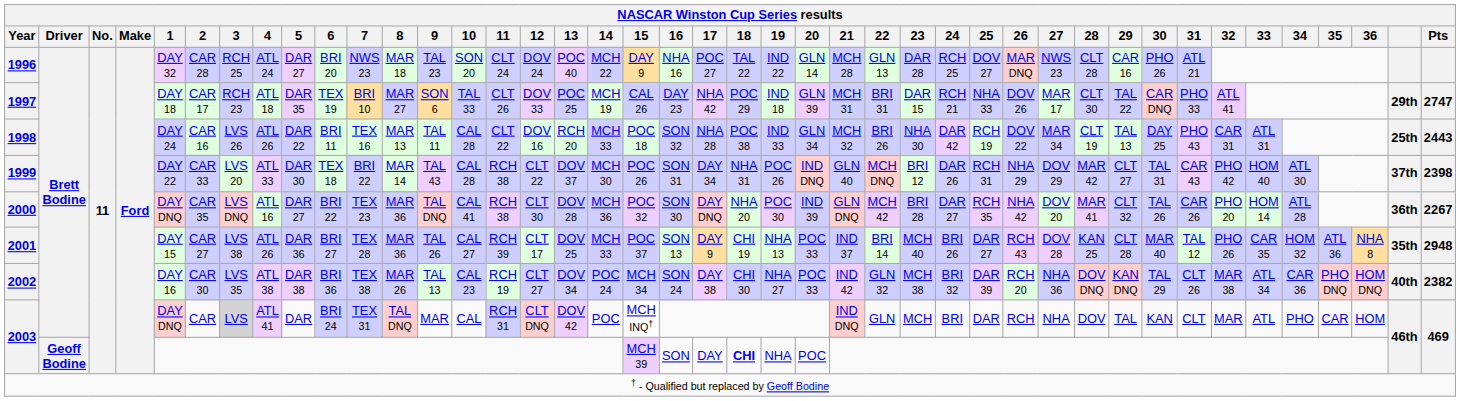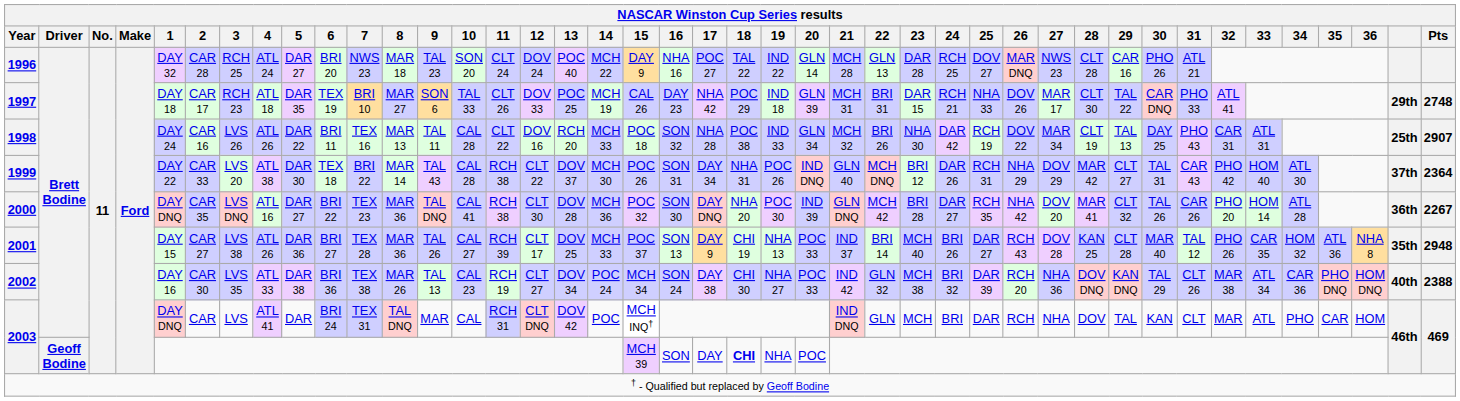 <table class="wikitable" style="text-align:center; font-size:75%">
 <tr>
 <th colspan=43><a href='#'>NASCAR Winston Cup Series</a> results</th>
 </tr>
 <tr>
 <th>Year</th>
 <th>Driver</th>
 <th>No.</th>
 <th>Make</th>
 <th>1</th>
 <th>2</th>
 <th>3</th>
 <th>4</th>
 <th>5</th>
 <th>6</th>
 <th>7</th>
 <th>8</th>
 <th>9</th>
 <th>10</th>
 <th>11</th>
 <th>12</th>
 <th>13</th>
 <th>14</th>
 <th>15</th>
 <th>16</th>
 <th>17</th>
 <th>18</th>
 <th>19</th>
 <th>20</th>
 <th>21</th>
 <th>22</th>
 <th>23</th>
 <th>24</th>
 <th>25</th>
 <th>26</th>
 <th>27</th>
 <th>28</th>
 <th>29</th>
 <th>30</th>
 <th>31</th>
 <th>32</th>
 <th>33</th>
 <th>34</th>
 <th>35</th>
 <th>36</th>
 <th></th>
 <th>Pts</th>
 </tr>
 <tr>
 <th><a href='#'>1996</a></th>
 <th rowspan=8><a href='#'>Brett Bodine</a></th>
 <th rowspan=9>11</th>
 <th rowspan=9><a href='#'>Ford</a></th>
 <td style="background:#EFCFFF;"><a href='#'>DAY</a><br><small>32</small></td>
 <td style="background:#CFCFFF;"><a href='#'>CAR</a><br><small>28</small></td>
 <td style="background:#CFCFFF;"><a href='#'>RCH</a><br><small>25</small></td>
 <td style="background:#CFCFFF;"><a href='#'>ATL</a><br><small>24</small></td>
 <td style="background:#EFCFFF;"><a href='#'>DAR</a><br><small>27</small></td>
 <td style="background:#DFFFDF;"><a href='#'>BRI</a><br><small>20</small></td>
 <td style="background:#CFCFFF;"><a href='#'>NWS</a><br><small>23</small></td>
 <td style="background:#DFFFDF;"><a href='#'>MAR</a><br><small>18</small></td>
 <td style="background:#CFCFFF;"><a href='#'>TAL</a><br><small>23</small></td>
 <td style="background:#DFFFDF;"><a href='#'>SON</a><br><small>20</small></td>
 <td style="background:#CFCFFF;"><a href='#'>CLT</a><br><small>24</small></td>
 <td style="background:#CFCFFF;"><a href='#'>DOV</a><br><small>24</small></td>
 <td style="background:#EFCFFF;"><a href='#'>POC</a><br><small>40</small></td>
 <td style="background:#CFCFFF;"><a href='#'>MCH</a><br><small>22</small></td>
 <td style="background:#FFDF9F;"><a href='#'>DAY</a><br><small>9</small></td>
 <td style="background:#DFFFDF;"><a href='#'>NHA</a><br><small>16</small></td>
 <td style="background:#CFCFFF;"><a href='#'>POC</a><br><small>27</small></td>
 <td style="background:#CFCFFF;"><a href='#'>TAL</a><br><small>22</small></td>
 <td style="background:#CFCFFF;"><a href='#'>IND</a><br><small>22</small></td>
 <td style="background:#DFFFDF;"><a href='#'>GLN</a><br><small>14</small></td>
 <td style="background:#CFCFFF;"><a href='#'>MCH</a><br><small>28</small></td>
 <td style="background:#DFFFDF;"><a href='#'>GLN</a><br><small>13</small></td>
 <td style="background:#CFCFFF;"><a href='#'>DAR</a><br><small>28</small></td>
 <td style="background:#CFCFFF;"><a href='#'>RCH</a><br><small>25</small></td>
 <td style="background:#CFCFFF;"><a href='#'>DOV</a><br><small>27</small></td>
 <td style="background:#FFCFCF;"><a href='#'>MAR</a><br><small>DNQ</small></td>
 <td style="background:#CFCFFF;"><a href='#'>NWS</a><br><small>23</small></td>
 <td style="background:#CFCFFF;"><a href='#'>CLT</a><br><small>28</small></td>
 <td style="background:#DFFFDF;"><a href='#'>CAR</a><br><small>16</small></td>
 <td style="background:#CFCFFF;"><a href='#'>PHO</a><br><small>26</small></td>
 <td style="background:#CFCFFF;"><a href='#'>ATL</a><br><small>21</small></td>
 <td colspan=5></td>
 <th></th>
 <th></th>
 </tr>
 <tr>
 <th><a href='#'>1997</a></th>
 <td style="background:#DFFFDF;"><a href='#'>DAY</a><br><small>18</small></td>
 <td style="background:#DFFFDF;"><a href='#'>CAR</a><br><small>17</small></td>
 <td style="background:#CFCFFF;"><a href='#'>RCH</a><br><small>23</small></td>
 <td style="background:#DFFFDF;"><a href='#'>ATL</a><br><small>18</small></td>
 <td style="background:#EFCFFF;"><a href='#'>DAR</a><br><small>35</small></td>
 <td style="background:#DFFFDF;"><a href='#'>TEX</a><br><small>19</small></td>
 <td style="background:#FFDF9F;"><a href='#'>BRI</a><br><small>10</small></td>
 <td style="background:#CFCFFF;"><a href='#'>MAR</a><br><small>27</small></td>
 <td style="background:#FFDF9F;"><a href='#'>SON</a><br><small>6</small></td>
 <td style="background:#CFCFFF;"><a href='#'>TAL</a><br><small>33</small></td>
 <td style="background:#CFCFFF;"><a href='#'>CLT</a><br><small>26</small></td>
 <td style="background:#EFCFFF;"><a href='#'>DOV</a><br><small>33</small></td>
 <td style="background:#CFCFFF;"><a href='#'>POC</a><br><small>25</small></td>
 <td style="background:#DFFFDF;"><a href='#'>MCH</a><br><small>19</small></td>
 <td style="background:#CFCFFF;"><a href='#'>CAL</a><br><small>26</small></td>
 <td style="background:#CFCFFF;"><a href='#'>DAY</a><br><small>23</small></td>
 <td style="background:#EFCFFF;"><a href='#'>NHA</a><br><small>42</small></td>
 <td style="background:#CFCFFF;"><a href='#'>POC</a><br><small>29</small></td>
 <td style="background:#DFFFDF;"><a href='#'>IND</a><br><small>18</small></td>
 <td style="background:#EFCFFF;"><a href='#'>GLN</a><br><small>39</small></td>
 <td style="background:#CFCFFF;"><a href='#'>MCH</a><br><small>31</small></td>
 <td style="background:#CFCFFF;"><a href='#'>BRI</a><br><small>31</small></td>
 <td style="background:#DFFFDF;"><a href='#'>DAR</a><br><small>15</small></td>
 <td style="background:#CFCFFF;"><a href='#'>RCH</a><br><small>21</small></td>
 <td style="background:#CFCFFF;"><a href='#'>NHA</a><br><small>33</small></td>
 <td style="background:#CFCFFF;"><a href='#'>DOV</a><br><small>26</small></td>
 <td style="background:#DFFFDF;"><a href='#'>MAR</a><br><small>17</small></td>
 <td style="background:#CFCFFF;"><a href='#'>CLT</a><br><small>30</small></td>
 <td style="background:#CFCFFF;"><a href='#'>TAL</a><br><small>22</small></td>
 <td style="background:#FFCFCF;"><a href='#'>CAR</a><br><small>DNQ</small></td>
 <td style="background:#CFCFFF;"><a href='#'>PHO</a><br><small>33</small></td>
 <td style="background:#EFCFFF;"><a href='#'>ATL</a><br><small>41</small></td>
 <td colspan=4></td>
 <th>29th</th>
-<th>2747</th>
+<th>2748</th>
 </tr>
 <tr>
 <th><a href='#'>1998</a></th>
 <td style="background:#CFCFFF;"><a href='#'>DAY</a><br><small>24</small></td>
 <td style="background:#DFFFDF;"><a href='#'>CAR</a><br><small>16</small></td>
 <td style="background:#CFCFFF;"><a href='#'>LVS</a><br><small>26</small></td>
 <td style="background:#CFCFFF;"><a href='#'>ATL</a><br><small>26</small></td>
 <td style="background:#CFCFFF;"><a href='#'>DAR</a><br><small>22</small></td>
 <td style="background:#DFFFDF;"><a href='#'>BRI</a><br><small>11</small></td>
 <td style="background:#DFFFDF;"><a href='#'>TEX</a><br><small>16</small></td>
 <td style="background:#DFFFDF;"><a href='#'>MAR</a><br><small>13</small></td>
 <td style="background:#DFFFDF;"><a href='#'>TAL</a><br><small>11</small></td>
 <td style="background:#CFCFFF;"><a href='#'>CAL</a><br><small>28</small></td>
 <td style="background:#CFCFFF;"><a href='#'>CLT</a><br><small>22</small></td>
 <td style="background:#DFFFDF;"><a href='#'>DOV</a><br><small>16</small></td>
 <td style="background:#DFFFDF;"><a href='#'>RCH</a><br><small>20</small></td>
 <td style="background:#CFCFFF;"><a href='#'>MCH</a><br><small>33</small></td>
 <td style="background:#DFFFDF;"><a href='#'>POC</a><br><small>18</small></td>
 <td style="background:#CFCFFF;"><a href='#'>SON</a><br><small>32</small></td>
 <td style="background:#CFCFFF;"><a href='#'>NHA</a><br><small>28</small></td>
 <td style="background:#CFCFFF;"><a href='#'>POC</a><br><small>38</small></td>
 <td style="background:#CFCFFF;"><a href='#'>IND</a><br><small>33</small></td>
 <td style="background:#CFCFFF;"><a href='#'>GLN</a><br><small>34</small></td>
 <td style="background:#CFCFFF;"><a href='#'>MCH</a><br><small>32</small></td>
 <td style="background:#CFCFFF;"><a href='#'>BRI</a><br><small>26</small></td>
 <td style="background:#CFCFFF;"><a href='#'>NHA</a><br><small>30</small></td>
 <td style="background:#EFCFFF;"><a href='#'>DAR</a><br><small>42</small></td>
 <td style="background:#DFFFDF;"><a href='#'>RCH</a><br><small>19</small></td>
 <td style="background:#CFCFFF;"><a href='#'>DOV</a><br><small>22</small></td>
 <td style="background:#CFCFFF;"><a href='#'>MAR</a><br><small>34</small></td>
 <td style="background:#DFFFDF;"><a href='#'>CLT</a><br><small>19</small></td>
 <td style="background:#DFFFDF;"><a href='#'>TAL</a><br><small>13</small></td>
 <td style="background:#CFCFFF;"><a href='#'>DAY</a><br><small>25</small></td>
 <td style="background:#EFCFFF;"><a href='#'>PHO</a><br><small>43</small></td>
 <td style="background:#CFCFFF;"><a href='#'>CAR</a><br><small>31</small></td>
 <td style="background:#CFCFFF;"><a href='#'>ATL</a><br><small>31</small></td>
 <td colspan=3></td>
 <th>25th</th>
-<th>2443</th>
+<th>2907</th>
 </tr>
 <tr>
 <th><a href='#'>1999</a></th>
 <td style="background:#CFCFFF;"><a href='#'>DAY</a><br><small>22</small></td>
 <td style="background:#CFCFFF;"><a href='#'>CAR</a><br><small>33</small></td>
 <td style="background:#DFFFDF;"><a href='#'>LVS</a><br><small>20</small></td>
-<td style="background:#EFCFFF;"><a href='#'>ATL</a><br><small>33</small></td>
+<td style="background:#EFCFFF;"><a href='#'>ATL</a><br><small>38</small></td>
 <td style="background:#CFCFFF;"><a href='#'>DAR</a><br><small>30</small></td>
 <td style="background:#DFFFDF;"><a href='#'>TEX</a><br><small>18</small></td>
 <td style="background:#CFCFFF;"><a href='#'>BRI</a><br><small>22</small></td>
 <td style="background:#DFFFDF;"><a href='#'>MAR</a><br><small>14</small></td>
 <td style="background:#EFCFFF;"><a href='#'>TAL</a><br><small>43</small></td>
 <td style="background:#CFCFFF;"><a href='#'>CAL</a><br><small>28</small></td>
 <td style="background:#CFCFFF;"><a href='#'>RCH</a><br><small>38</small></td>
 <td style="background:#CFCFFF;"><a href='#'>CLT</a><br><small>22</small></td>
 <td style="background:#CFCFFF;"><a href='#'>DOV</a><br><small>37</small></td>
 <td style="background:#CFCFFF;"><a href='#'>MCH</a><br><small>30</small></td>
 <td style="background:#CFCFFF;"><a href='#'>POC</a><br><small>26</small></td>
 <td style="background:#CFCFFF;"><a href='#'>SON</a><br><small>31</small></td>
 <td style="background:#CFCFFF;"><a href='#'>DAY</a><br><small>34</small></td>
 <td style="background:#CFCFFF;"><a href='#'>NHA</a><br><small>31</small></td>
 <td style="background:#CFCFFF;"><a href='#'>POC</a><br><small>26</small></td>
 <td style="background:#FFCFCF;"><a href='#'>IND</a><br><small>DNQ</small></td>
 <td style="background:#CFCFFF;"><a href='#'>GLN</a><br><small>40</small></td>
 <td style="background:#FFCFCF;"><a href='#'>MCH</a><br><small>DNQ</small></td>
 <td style="background:#DFFFDF;"><a href='#'>BRI</a><br><small>12</small></td>
 <td style="background:#CFCFFF;"><a href='#'>DAR</a><br><small>26</small></td>
 <td style="background:#CFCFFF;"><a href='#'>RCH</a><br><small>31</small></td>
 <td style="background:#CFCFFF;"><a href='#'>NHA</a><br><small>29</small></td>
 <td style="background:#CFCFFF;"><a href='#'>DOV</a><br><small>29</small></td>
 <td style="background:#CFCFFF;"><a href='#'>MAR</a><br><small>42</small></td>
 <td style="background:#CFCFFF;"><a href='#'>CLT</a><br><small>27</small></td>
 <td style="background:#CFCFFF;"><a href='#'>TAL</a><br><small>31</small></td>
 <td style="background:#EFCFFF;"><a href='#'>CAR</a><br><small>43</small></td>
 <td style="background:#CFCFFF;"><a href='#'>PHO</a><br><small>42</small></td>
 <td style="background:#CFCFFF;"><a href='#'>HOM</a><br><small>40</small></td>
 <td style="background:#CFCFFF;"><a href='#'>ATL</a><br><small>30</small></td>
 <td colspan=2></td>
 <th>37th</th>
-<th>2398</th>
+<th>2364</th>
 </tr>
 <tr>
 <th><a href='#'>2000</a></th>
 <td style="background:#FFCFCF;"><a href='#'>DAY</a><br><small>DNQ</small></td>
 <td style="background:#CFCFFF;"><a href='#'>CAR</a><br><small>35</small></td>
 <td style="background:#FFCFCF;"><a href='#'>LVS</a><br><small>DNQ</small></td>
 <td style="background:#DFFFDF;"><a href='#'>ATL</a><br><small>16</small></td>
 <td style="background:#CFCFFF;"><a href='#'>DAR</a><br><small>27</small></td>
 <td style="background:#CFCFFF;"><a href='#'>BRI</a><br><small>22</small></td>
 <td style="background:#CFCFFF;"><a href='#'>TEX</a><br><small>23</small></td>
 <td style="background:#CFCFFF;"><a href='#'>MAR</a><br><small>36</small></td>
 <td style="background:#FFCFCF;"><a href='#'>TAL</a><br><small>DNQ</small></td>
 <td style="background:#CFCFFF;"><a href='#'>CAL</a><br><small>41</small></td>
 <td style="background:#EFCFFF;"><a href='#'>RCH</a><br><small>38</small></td>
 <td style="background:#CFCFFF;"><a href='#'>CLT</a><br><small>30</small></td>
 <td style="background:#CFCFFF;"><a href='#'>DOV</a><br><small>28</small></td>
 <td style="background:#CFCFFF;"><a href='#'>MCH</a><br><small>36</small></td>
 <td style="background:#EFCFFF;"><a href='#'>POC</a><br><small>32</small></td>
 <td style="background:#CFCFFF;"><a href='#'>SON</a><br><small>30</small></td>
 <td style="background:#FFCFCF;"><a href='#'>DAY</a><br><small>DNQ</small></td>
 <td style="background:#DFFFDF;"><a href='#'>NHA</a><br><small>20</small></td>
 <td style="background:#EFCFFF;"><a href='#'>POC</a><br><small>30</small></td>
 <td style="background:#CFCFFF;"><a href='#'>IND</a><br><small>39</small></td>
 <td style="background:#FFCFCF;"><a href='#'>GLN</a><br><small>DNQ</small></td>
 <td style="background:#EFCFFF;"><a href='#'>MCH</a><br><small>42</small></td>
 <td style="background:#CFCFFF;"><a href='#'>BRI</a><br><small>28</small></td>
 <td style="background:#CFCFFF;"><a href='#'>DAR</a><br><small>27</small></td>
 <td style="background:#EFCFFF;"><a href='#'>RCH</a><br><small>35</small></td>
 <td style="background:#EFCFFF;"><a href='#'>NHA</a><br><small>42</small></td>
 <td style="background:#DFFFDF;"><a href='#'>DOV</a><br><small>20</small></td>
 <td style="background:#EFCFFF;"><a href='#'>MAR</a><br><small>41</small></td>
 <td style="background:#CFCFFF;"><a href='#'>CLT</a><br><small>32</small></td>
 <td style="background:#CFCFFF;"><a href='#'>TAL</a><br><small>26</small></td>
 <td style="background:#CFCFFF;"><a href='#'>CAR</a><br><small>26</small></td>
 <td style="background:#DFFFDF;"><a href='#'>PHO</a><br><small>20</small></td>
 <td style="background:#DFFFDF;"><a href='#'>HOM</a><br><small>14</small></td>
 <td style="background:#CFCFFF;"><a href='#'>ATL</a><br><small>28</small></td>
 <td colspan=2></td>
 <th>36th</th>
 <th>2267</th>
 </tr>
 <tr>
 <th><a href='#'>2001</a></th>
 <td style="background:#DFFFDF;"><a href='#'>DAY</a><br><small>15</small></td>
 <td style="background:#CFCFFF;"><a href='#'>CAR</a><br><small>27</small></td>
 <td style="background:#CFCFFF;"><a href='#'>LVS</a><br><small>38</small></td>
 <td style="background:#CFCFFF;"><a href='#'>ATL</a><br><small>26</small></td>
 <td style="background:#CFCFFF;"><a href='#'>DAR</a><br><small>36</small></td>
 <td style="background:#CFCFFF;"><a href='#'>BRI</a><br><small>27</small></td>
 <td style="background:#CFCFFF;"><a href='#'>TEX</a><br><small>28</small></td>
 <td style="background:#CFCFFF;"><a href='#'>MAR</a><br><small>36</small></td>
 <td style="background:#CFCFFF;"><a href='#'>TAL</a><br><small>26</small></td>
 <td style="background:#CFCFFF;"><a href='#'>CAL</a><br><small>27</small></td>
 <td style="background:#CFCFFF;"><a href='#'>RCH</a><br><small>39</small></td>
 <td style="background:#DFFFDF;"><a href='#'>CLT</a><br><small>17</small></td>
 <td style="background:#CFCFFF;"><a href='#'>DOV</a><br><small>25</small></td>
 <td style="background:#CFCFFF;"><a href='#'>MCH</a><br><small>33</small></td>
 <td style="background:#CFCFFF;"><a href='#'>POC</a><br><small>37</small></td>
 <td style="background:#DFFFDF;"><a href='#'>SON</a><br><small>13</small></td>
 <td style="background:#FFDF9F;"><a href='#'>DAY</a><br><small>9</small></td>
 <td style="background:#DFFFDF;"><a href='#'>CHI</a><br><small>19</small></td>
 <td style="background:#DFFFDF;"><a href='#'>NHA</a><br><small>13</small></td>
 <td style="background:#CFCFFF;"><a href='#'>POC</a><br><small>33</small></td>
 <td style="background:#CFCFFF;"><a href='#'>IND</a><br><small>37</small></td>
 <td style="background:#DFFFDF;"><a href='#'>BRI</a><br><small>14</small></td>
 <td style="background:#CFCFFF;"><a href='#'>MCH</a><br><small>40</small></td>
 <td style="background:#CFCFFF;"><a href='#'>BRI</a><br><small>26</small></td>
 <td style="background:#CFCFFF;"><a href='#'>DAR</a><br><small>27</small></td>
 <td style="background:#EFCFFF;"><a href='#'>RCH</a><br><small>43</small></td>
 <td style="background:#EFCFFF;"><a href='#'>DOV</a><br><small>28</small></td>
 <td style="background:#CFCFFF;"><a href='#'>KAN</a><br><small>25</small></td>
 <td style="background:#CFCFFF;"><a href='#'>CLT</a><br><small>28</small></td>
 <td style="background:#CFCFFF;"><a href='#'>MAR</a><br><small>40</small></td>
 <td style="background:#DFFFDF;"><a href='#'>TAL</a><br><small>12</small></td>
 <td style="background:#CFCFFF;"><a href='#'>PHO</a><br><small>26</small></td>
 <td style="background:#CFCFFF;"><a href='#'>CAR</a><br><small>35</small></td>
 <td style="background:#CFCFFF;"><a href='#'>HOM</a><br><small>32</small></td>
 <td style="background:#CFCFFF;"><a href='#'>ATL</a><br><small>36</small></td>
 <td style="background:#FFDF9F;"><a href='#'>NHA</a><br><small>8</small></td>
 <th>35th</th>
 <th>2948</th>
 </tr>
 <tr>
 <th><a href='#'>2002</a></th>
 <td style="background:#DFFFDF;"><a href='#'>DAY</a><br><small>16</small></td>
 <td style="background:#CFCFFF;"><a href='#'>CAR</a><br><small>30</small></td>
 <td style="background:#CFCFFF;"><a href='#'>LVS</a><br><small>35</small></td>
-<td style="background:#EFCFFF;"><a href='#'>ATL</a><br><small>38</small></td>
+<td style="background:#EFCFFF;"><a href='#'>ATL</a><br><small>33</small></td>
 <td style="background:#EFCFFF;"><a href='#'>DAR</a><br><small>38</small></td>
 <td style="background:#CFCFFF;"><a href='#'>BRI</a><br><small>36</small></td>
 <td style="background:#CFCFFF;"><a href='#'>TEX</a><br><small>38</small></td>
 <td style="background:#CFCFFF;"><a href='#'>MAR</a><br><small>26</small></td>
 <td style="background:#DFFFDF;"><a href='#'>TAL</a><br><small>13</small></td>
 <td style="background:#CFCFFF;"><a href='#'>CAL</a><br><small>23</small></td>
 <td style="background:#DFFFDF;"><a href='#'>RCH</a><br><small>19</small></td>
 <td style="background:#CFCFFF;"><a href='#'>CLT</a><br><small>27</small></td>
 <td style="background:#CFCFFF;"><a href='#'>DOV</a><br><small>34</small></td>
 <td style="background:#CFCFFF;"><a href='#'>POC</a><br><small>24</small></td>
 <td style="background:#CFCFFF;"><a href='#'>MCH</a><br><small>34</small></td>
 <td style="background:#CFCFFF;"><a href='#'>SON</a><br><small>24</small></td>
 <td style="background:#EFCFFF;"><a href='#'>DAY</a><br><small>38</small></td>
 <td style="background:#CFCFFF;"><a href='#'>CHI</a><br><small>30</small></td>
 <td style="background:#CFCFFF;"><a href='#'>NHA</a><br><small>27</small></td>
 <td style="background:#CFCFFF;"><a href='#'>POC</a><br><small>33</small></td>
 <td style="background:#EFCFFF;"><a href='#'>IND</a><br><small>42</small></td>
 <td style="background:#CFCFFF;"><a href='#'>GLN</a><br><small>32</small></td>
 <td style="background:#CFCFFF;"><a href='#'>MCH</a><br><small>38</small></td>
 <td style="background:#CFCFFF;"><a href='#'>BRI</a><br><small>32</small></td>
 <td style="background:#EFCFFF;"><a href='#'>DAR</a><br><small>39</small></td>
 <td style="background:#DFFFDF;"><a href='#'>RCH</a><br><small>20</small></td>
 <td style="background:#CFCFFF;"><a href='#'>NHA</a><br><small>36</small></td>
 <td style="background:#FFCFCF;"><a href='#'>DOV</a><br><small>DNQ</small></td>
 <td style="background:#FFCFCF;"><a href='#'>KAN</a><br><small>DNQ</small></td>
 <td style="background:#CFCFFF;"><a href='#'>TAL</a><br><small>29</small></td>
 <td style="background:#CFCFFF;"><a href='#'>CLT</a><br><small>26</small></td>
 <td style="background:#CFCFFF;"><a href='#'>MAR</a><br><small>38</small></td>
 <td style="background:#CFCFFF;"><a href='#'>ATL</a><br><small>34</small></td>
 <td style="background:#CFCFFF;"><a href='#'>CAR</a><br><small>36</small></td>
 <td style="background:#FFCFCF;"><a href='#'>PHO</a><br><small>DNQ</small></td>
 <td style="background:#FFCFCF;"><a href='#'>HOM</a><br><small>DNQ</small></td>
 <th>40th</th>
-<th>2382</th>
+<th>2388</th>
 </tr>
 <tr>
 <th rowspan=2><a href='#'>2003</a></th>
 <td style="background:#FFCFCF;"><a href='#'>DAY</a><br><small>DNQ</small></td>
 <td><a href='#'>CAR</a></td>
-<td style="background: lightgrey;"><a href='#'>LVS</a></td>
+<td><a href='#'>LVS</a></td>
 <td style="background:#EFCFFF;"><a href='#'>ATL</a><br><small>41</small></td>
 <td><a href='#'>DAR</a></td>
 <td style="background:#CFCFFF;"><a href='#'>BRI</a><br><small>24</small></td>
 <td style="background:#CFCFFF;"><a href='#'>TEX</a><br><small>31</small></td>
 <td style="background:#FFCFCF;"><a href='#'>TAL</a><br><small>DNQ</small></td>
 <td><a href='#'>MAR</a></td>
 <td><a href='#'>CAL</a></td>
 <td style="background:#CFCFFF;"><a href='#'>RCH</a><br><small>31</small></td>
 <td style="background:#FFCFCF;"><a href='#'>CLT</a><br><small>DNQ</small></td>
 <td style="background:#EFCFFF;"><a href='#'>DOV</a><br><small>42</small></td>
 <td><a href='#'>POC</a></td>
 <td style="background:#FFFFFF;"><a href='#'>MCH</a><br><small>INQ<sup>†</sup></small></td>
 <td colspan=5></td>
 <td style="background:#FFCFCF;"><a href='#'>IND</a><br><small>DNQ</small></td>
 <td><a href='#'>GLN</a></td>
 <td><a href='#'>MCH</a></td>
 <td><a href='#'>BRI</a></td>
 <td><a href='#'>DAR</a></td>
 <td><a href='#'>RCH</a></td>
 <td><a href='#'>NHA</a></td>
 <td><a href='#'>DOV</a></td>
 <td><a href='#'>TAL</a></td>
 <td><a href='#'>KAN</a></td>
 <td><a href='#'>CLT</a></td>
 <td><a href='#'>MAR</a></td>
 <td><a href='#'>ATL</a></td>
 <td><a href='#'>PHO</a></td>
 <td><a href='#'>CAR</a></td>
 <td><a href='#'>HOM</a></td>
 <th rowspan=2>46th</th>
 <th rowspan=2>469</th>
 </tr>
 <tr>
 <th><a href='#'>Geoff Bodine</a></th>
 <td colspan=14></td>
 <td style="background:#EFCFFF;"><a href='#'>MCH</a><br><small>39</small></td>
 <td><a href='#'>SON</a></td>
 <td><a href='#'>DAY</a></td>
 <td><strong><a href='#'>CHI</a></strong></td>
 <td><a href='#'>NHA</a></td>
 <td><a href='#'>POC</a></td>
 <td colspan=16></td>
 </tr>
 <tr>
 <td colspan=42><small><sup>†</sup> - Qualified but replaced by <a href='#'>Geoff Bodine</a></small></td>
 </tr>
 </table>
